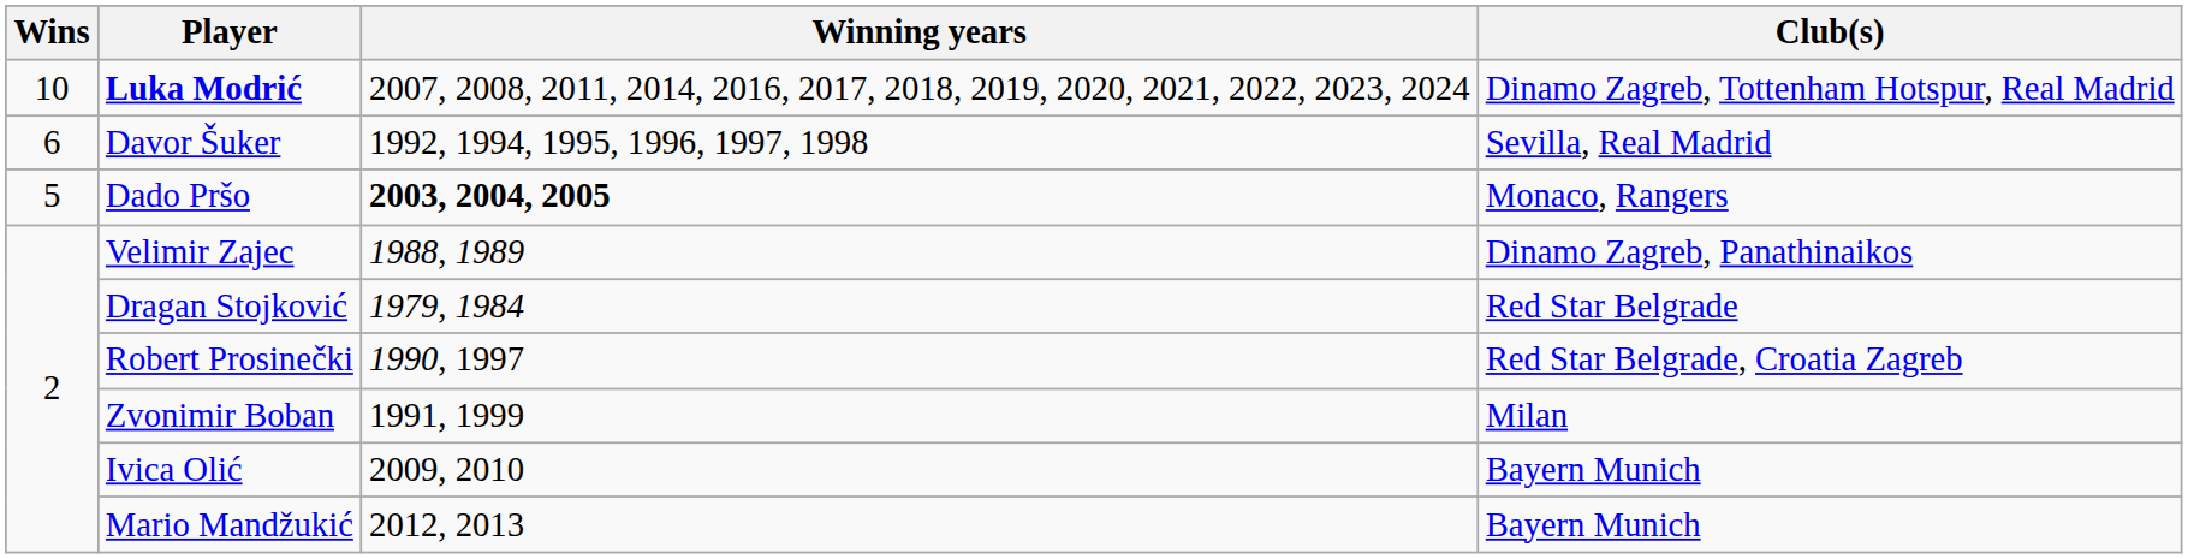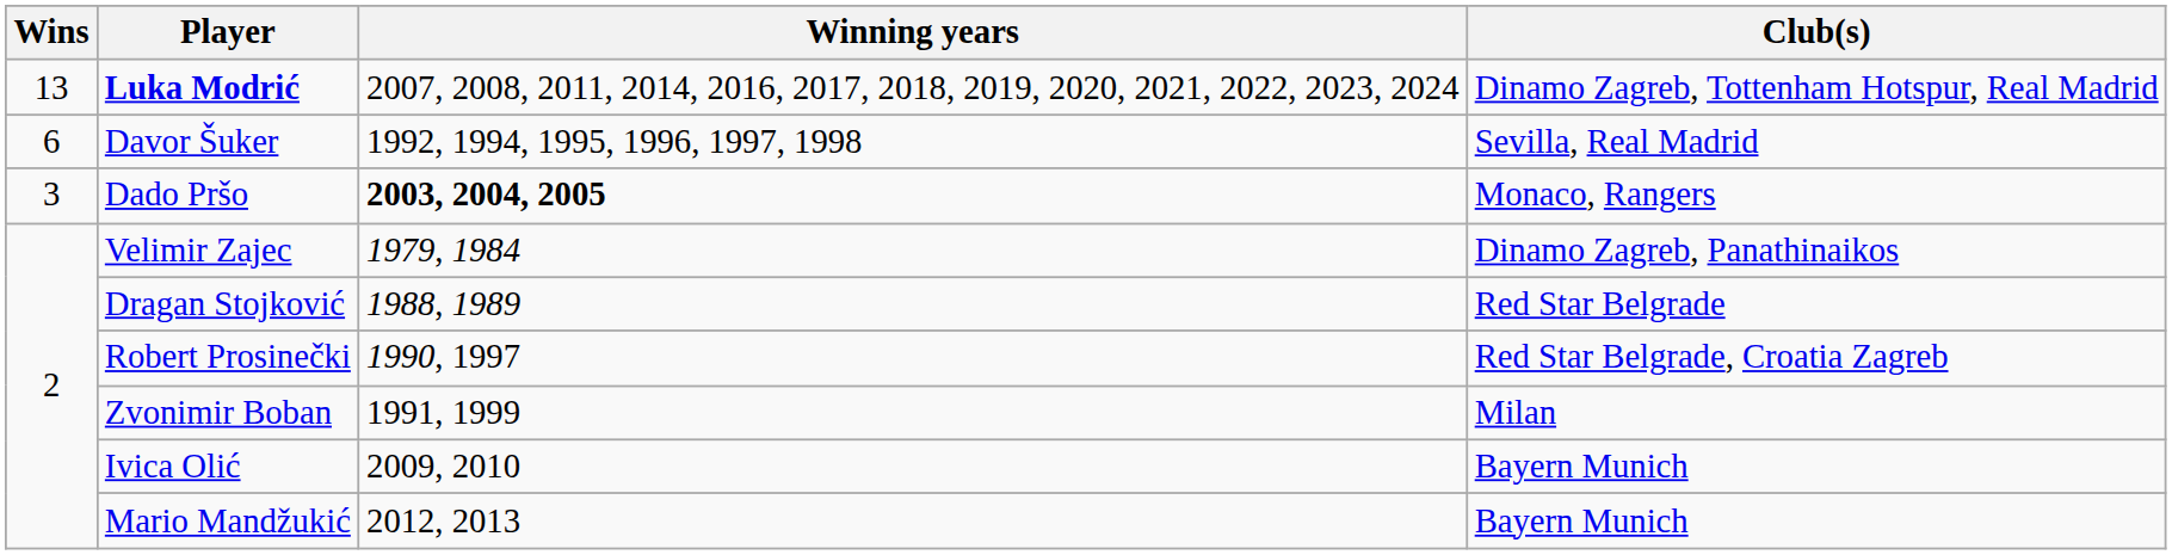 <table class="wikitable sortable" style="text-align: center;">
 <tr>
 <th>Wins</th>
 <th class="unsortable">Player</th>
 <th class="unsortable">Winning years</th>
 <th class="unsortable">Club(s)</th>
 </tr>
 <tr>
-<td>10</td>
+<td>13</td>
 <td style="text-align: left;"><strong><a href='#'>Luka Modrić</a></strong></td>
 <td style="text-align: left;">2007, 2008, 2011, 2014, 2016, 2017, 2018, 2019, 2020, 2021, 2022, 2023, 2024</td>
 <td style="text-align: left;"><a href='#'>Dinamo Zagreb</a>, <a href='#'>Tottenham Hotspur</a>, <a href='#'>Real Madrid</a></td>
 </tr>
 <tr>
 <td>6</td>
 <td style="text-align: left;"><a href='#'>Davor Šuker</a></td>
 <td style="text-align: left;">1992, 1994, 1995, 1996, 1997, 1998</td>
 <td style="text-align: left;"><a href='#'>Sevilla</a>, <a href='#'>Real Madrid</a></td>
 </tr>
 <tr>
-<td>5</td>
+<td>3</td>
 <td style="text-align: left;"><a href='#'>Dado Pršo</a></td>
 <td style="text-align: left;"><strong>2003, 2004, 2005</strong></td>
 <td style="text-align: left;"><a href='#'>Monaco</a>, <a href='#'>Rangers</a></td>
 </tr>
 <tr>
 <td rowspan="6">2</td>
 <td style="text-align: left;"><a href='#'>Velimir Zajec</a></td>
-<td style="text-align: left;"><em>1988</em>, <em>1989</em></td>
+<td style="text-align: left;"><em>1979</em>, <em>1984</em></td>
 <td style="text-align: left;"><a href='#'>Dinamo Zagreb</a>, <a href='#'>Panathinaikos</a></td>
 </tr>
 <tr>
 <td style="text-align: left;"><a href='#'>Dragan Stojković</a></td>
-<td style="text-align: left;"><em>1979</em>, <em>1984</em></td>
+<td style="text-align: left;"><em>1988</em>, <em>1989</em></td>
 <td style="text-align: left;"><a href='#'>Red Star Belgrade</a></td>
 </tr>
 <tr>
 <td style="text-align: left;"><a href='#'>Robert Prosinečki</a></td>
 <td style="text-align: left;"><em>1990</em>, 1997</td>
 <td style="text-align: left;"><a href='#'>Red Star Belgrade</a>, <a href='#'>Croatia Zagreb</a></td>
 </tr>
 <tr>
 <td style="text-align: left;"><a href='#'>Zvonimir Boban</a></td>
 <td style="text-align: left;">1991, 1999</td>
 <td style="text-align: left;"><a href='#'>Milan</a></td>
 </tr>
 <tr>
 <td style="text-align: left;"><a href='#'>Ivica Olić</a></td>
 <td style="text-align: left;">2009, 2010</td>
 <td style="text-align: left;"><a href='#'>Bayern Munich</a></td>
 </tr>
 <tr>
 <td style="text-align: left;"><a href='#'>Mario Mandžukić</a></td>
 <td style="text-align: left;">2012, 2013</td>
 <td style="text-align: left;"><a href='#'>Bayern Munich</a></td>
 </tr>
 </table>
